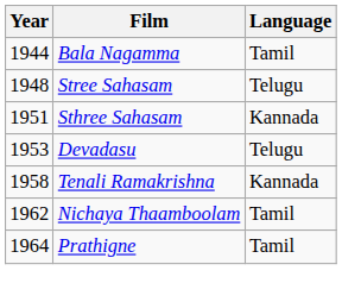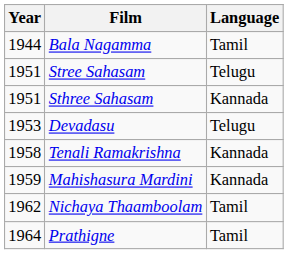 <table class="wikitable" style="font-size:95%;">
 <tr>
 <th>Year</th>
 <th>Film</th>
 <th>Language</th>
 </tr>
 <tr>
 <td>1944</td>
 <td><em><a href='#'>Bala Nagamma</a></em></td>
 <td>Tamil</td>
 </tr>
 <tr>
-<td>1948</td>
+<td>1951</td>
 <td><em><a href='#'>Stree Sahasam</a></em></td>
 <td>Telugu</td>
 </tr>
 <tr>
 <td>1951</td>
 <td><em><a href='#'>Sthree Sahasam</a></em></td>
 <td>Kannada</td>
 </tr>
 <tr>
 <td>1953</td>
 <td><em><a href='#'>Devadasu</a></em></td>
 <td>Telugu</td>
 </tr>
 <tr>
 <td>1958</td>
 <td><em><a href='#'>Tenali Ramakrishna</a></em></td>
 <td>Kannada</td>
 </tr>
 <tr>
+<td>1959</td>
+<td><em><a href='#'>Mahishasura Mardini</a></em></td>
+<td>Kannada</td>
+</tr>
+<tr>
 <td>1962</td>
 <td><em><a href='#'>Nichaya Thaamboolam</a></em></td>
 <td>Tamil</td>
 </tr>
 <tr>
 <td>1964</td>
 <td><em><a href='#'>Prathigne</a></em></td>
 <td>Tamil</td>
 </tr>
 </table>
